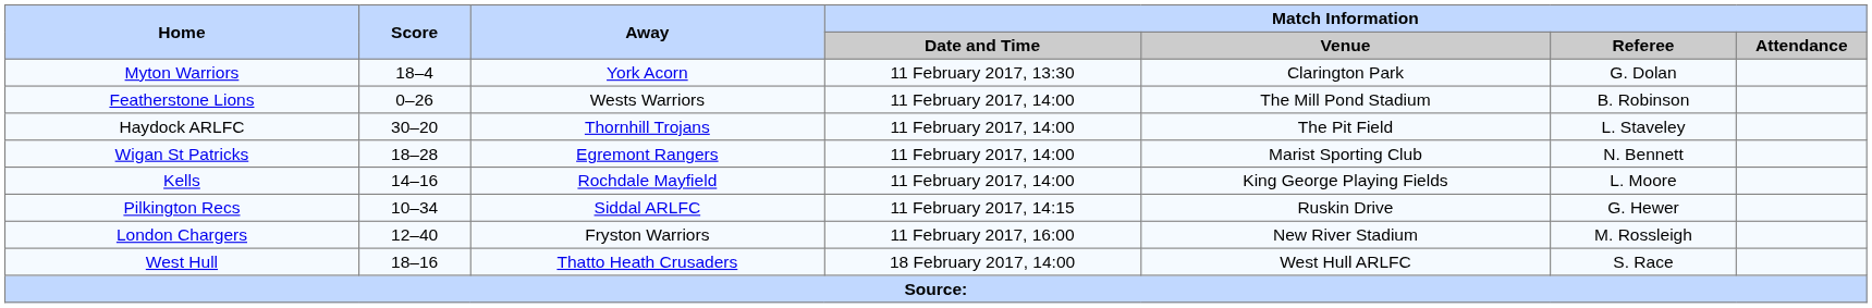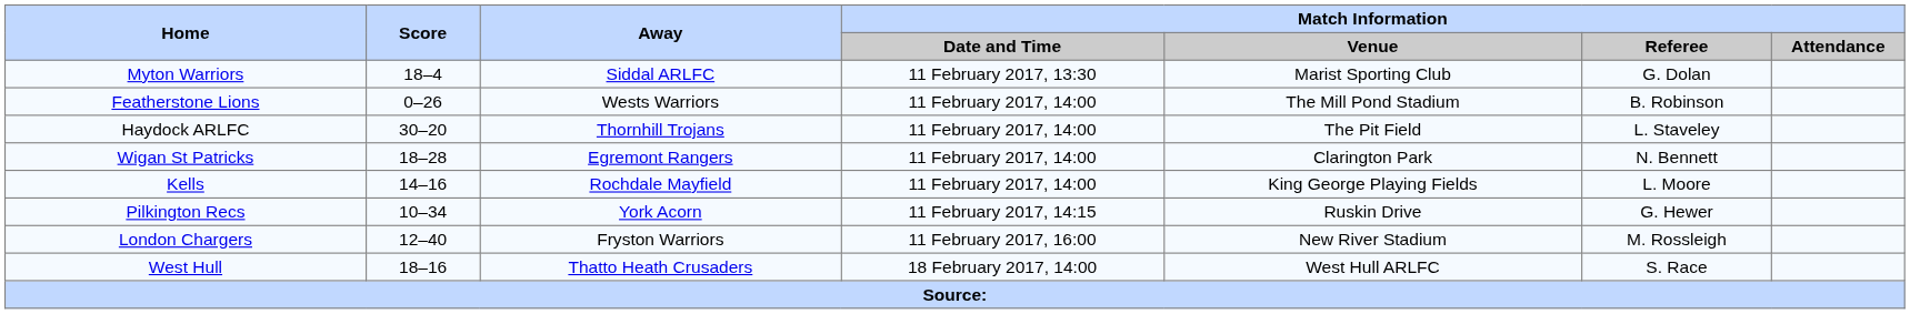 <table border=1 style="border-collapse:collapse; font-size:90%; text-align:center;" cellpadding=3 cellspacing=0 width=100%>
 <tr bgcolor=#C1D8FF>
 <th rowspan=2 width=19%>Home</th>
 <th rowspan=2 width=6%>Score</th>
 <th rowspan=2 width=19%>Away</th>
 <th colspan=6>Match Information</th>
 </tr>
 <tr bgcolor=#CCCCCC>
 <th width=17%>Date and Time</th>
 <th width=22%>Venue</th>
 <th width=10%>Referee</th>
 <th width=7%>Attendance</th>
 </tr>
 <tr bgcolor=#F5FAFF>
 <td><a href='#'>Myton Warriors</a></td>
 <td>18–4</td>
-<td><a href='#'>York Acorn</a></td>
+<td><a href='#'>Siddal ARLFC</a></td>
 <td>11 February 2017, 13:30</td>
-<td>Clarington Park</td>
+<td>Marist Sporting Club</td>
 <td>G. Dolan</td>
 <td></td>
 </tr>
 <tr bgcolor=#F5FAFF>
 <td><a href='#'>Featherstone Lions</a></td>
 <td>0–26</td>
 <td>Wests Warriors</td>
 <td>11 February 2017, 14:00</td>
 <td>The Mill Pond Stadium</td>
 <td>B. Robinson</td>
 <td></td>
 </tr>
 <tr bgcolor=#F5FAFF>
 <td>Haydock ARLFC</td>
 <td>30–20</td>
 <td><a href='#'>Thornhill Trojans</a></td>
 <td>11 February 2017, 14:00</td>
 <td>The Pit Field</td>
 <td>L. Staveley</td>
 <td></td>
 </tr>
 <tr bgcolor=#F5FAFF>
 <td><a href='#'>Wigan St Patricks</a></td>
 <td>18–28</td>
 <td><a href='#'>Egremont Rangers</a></td>
 <td>11 February 2017, 14:00</td>
-<td>Marist Sporting Club</td>
+<td>Clarington Park</td>
 <td>N. Bennett</td>
 <td></td>
 </tr>
 <tr bgcolor=#F5FAFF>
 <td><a href='#'>Kells</a></td>
 <td>14–16</td>
 <td><a href='#'>Rochdale Mayfield</a></td>
 <td>11 February 2017, 14:00</td>
 <td>King George Playing Fields</td>
 <td>L. Moore</td>
 <td></td>
 </tr>
 <tr bgcolor=#F5FAFF>
 <td><a href='#'>Pilkington Recs</a></td>
 <td>10–34</td>
-<td><a href='#'>Siddal ARLFC</a></td>
+<td><a href='#'>York Acorn</a></td>
 <td>11 February 2017, 14:15</td>
 <td>Ruskin Drive</td>
 <td>G. Hewer</td>
 <td></td>
 </tr>
 <tr bgcolor=#F5FAFF>
 <td><a href='#'>London Chargers</a></td>
 <td>12–40</td>
 <td>Fryston Warriors</td>
 <td>11 February 2017, 16:00</td>
 <td>New River Stadium</td>
 <td>M. Rossleigh</td>
 <td></td>
 </tr>
 <tr bgcolor=#F5FAFF>
 <td><a href='#'>West Hull</a></td>
 <td>18–16</td>
 <td><a href='#'>Thatto Heath Crusaders</a></td>
 <td>18 February 2017, 14:00</td>
 <td>West Hull ARLFC</td>
 <td>S. Race</td>
 <td></td>
 </tr>
 <tr style="background:#c1d8ff;">
 <th colspan=12>Source:</th>
 </tr>
 </table>
